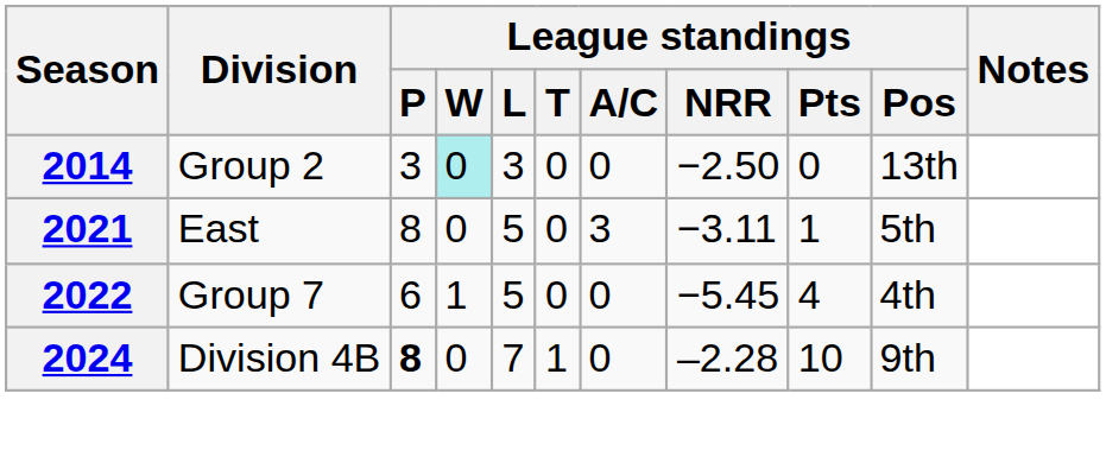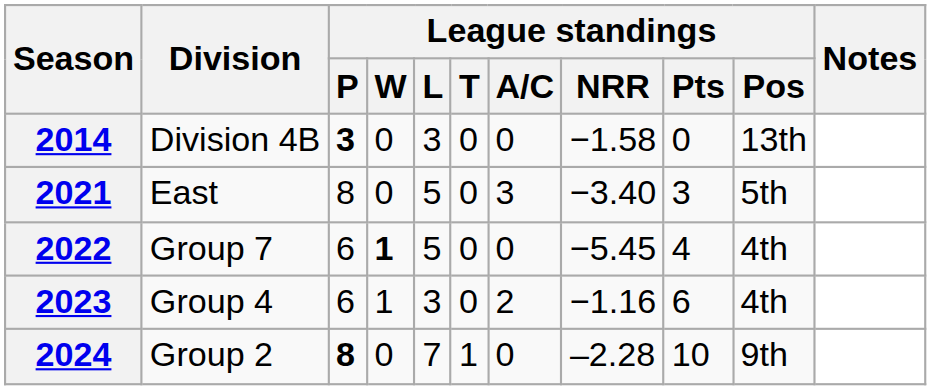 <table class="wikitable sortable">
 <tr>
 <th scope="col" rowspan="2">Season</th>
 <th scope="col" rowspan="2">Division</th>
 <th scope="col" colspan="8">League standings</th>
 <th scope="col" rowspan="2">Notes</th>
 </tr>
 <tr>
 <th scope="col">P</th>
 <th scope="col">W</th>
 <th scope="col">L</th>
 <th scope="col">T</th>
 <th scope="col">A/C</th>
 <th scope="col">NRR</th>
 <th scope="col">Pts</th>
 <th scope="col">Pos</th>
 </tr>
 <tr>
 <th scope="row"><a href='#'>2014</a></th>
-<td>Group 2</td>
-<td>3</td>
-<td style="background: paleturquoise;">0</td>
+<td>Division 4B</td>
+<td><strong>3</strong></td>
+<td>0</td>
 <td>3</td>
 <td>0</td>
 <td>0</td>
-<td>−2.50</td>
+<td>−1.58</td>
 <td>0</td>
 <td>13th</td>
 <td style="background: white;"></td>
 </tr>
 <tr>
 <th scope="row"><a href='#'>2021</a></th>
 <td>East</td>
 <td>8</td>
 <td>0</td>
 <td>5</td>
 <td>0</td>
 <td>3</td>
-<td>−3.11</td>
-<td>1</td>
+<td>−3.40</td>
+<td>3</td>
 <td>5th</td>
 <td style="background: white;"></td>
 </tr>
 <tr>
 <th scope="row"><a href='#'>2022</a></th>
 <td>Group 7</td>
 <td>6</td>
-<td>1</td>
+<td><strong>1</strong></td>
 <td>5</td>
 <td>0</td>
 <td>0</td>
 <td>−5.45</td>
 <td>4</td>
 <td>4th</td>
 <td style="background: white;"></td>
 </tr>
 <tr>
+<th scope="row"><a href='#'>2023</a></th>
+<td>Group 4</td>
+<td>6</td>
+<td>1</td>
+<td>3</td>
+<td>0</td>
+<td>2</td>
+<td>−1.16</td>
+<td>6</td>
+<td>4th</td>
+<td style="background: white;"></td>
+</tr>
+<tr>
 <th scope="row"><a href='#'>2024</a></th>
-<td>Division 4B</td>
+<td>Group 2</td>
 <td><strong>8</strong></td>
 <td>0</td>
 <td>7</td>
 <td>1</td>
 <td>0</td>
 <td>–2.28</td>
 <td>10</td>
 <td>9th</td>
 <td style="background: white;"></td>
 </tr>
 </table>
